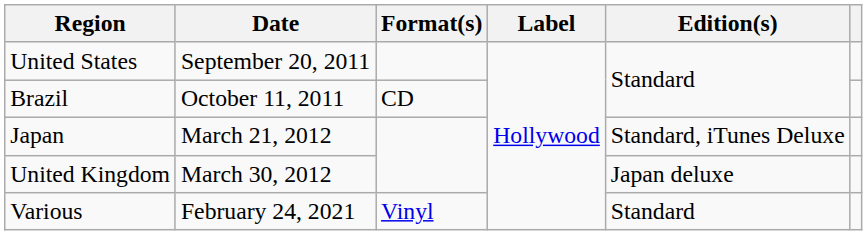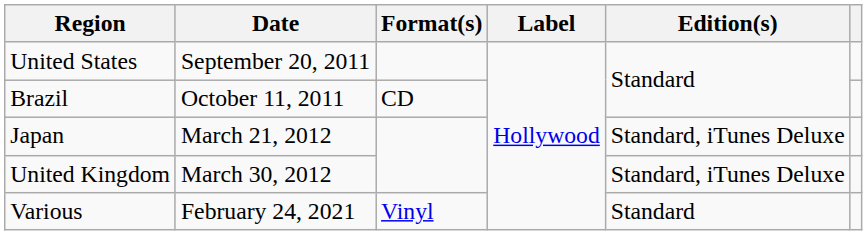 <table class="wikitable plainrowheaders">
 <tr>
 <th scope="col">Region</th>
 <th scope="col">Date</th>
 <th scope="col">Format(s)</th>
 <th scope="col">Label</th>
 <th scope="col">Edition(s)</th>
 <th scope="col"></th>
 </tr>
 <tr>
 <td>United States</td>
 <td>September 20, 2011</td>
 <td></td>
 <td rowspan="5"><a href='#'>Hollywood</a></td>
 <td rowspan="2">Standard</td>
 <td style="text-align:center;"></td>
 </tr>
 <tr>
 <td>Brazil</td>
 <td>October 11, 2011</td>
 <td>CD</td>
 <td style="text-align:center;"></td>
 </tr>
 <tr>
 <td>Japan</td>
 <td>March 21, 2012</td>
 <td rowspan="2"></td>
 <td rowspan="1">Standard, iTunes Deluxe</td>
 <td style="text-align:center;"></td>
 </tr>
 <tr>
 <td>United Kingdom</td>
 <td>March 30, 2012</td>
-<td rowspan="1">Japan deluxe</td>
+<td rowspan="1">Standard, iTunes Deluxe</td>
 <td style="text-align:center;"></td>
 </tr>
 <tr>
 <td>Various</td>
 <td>February 24, 2021</td>
 <td><a href='#'>Vinyl</a></td>
 <td>Standard</td>
 <td style="text-align:center;"></td>
 </tr>
 </table>
